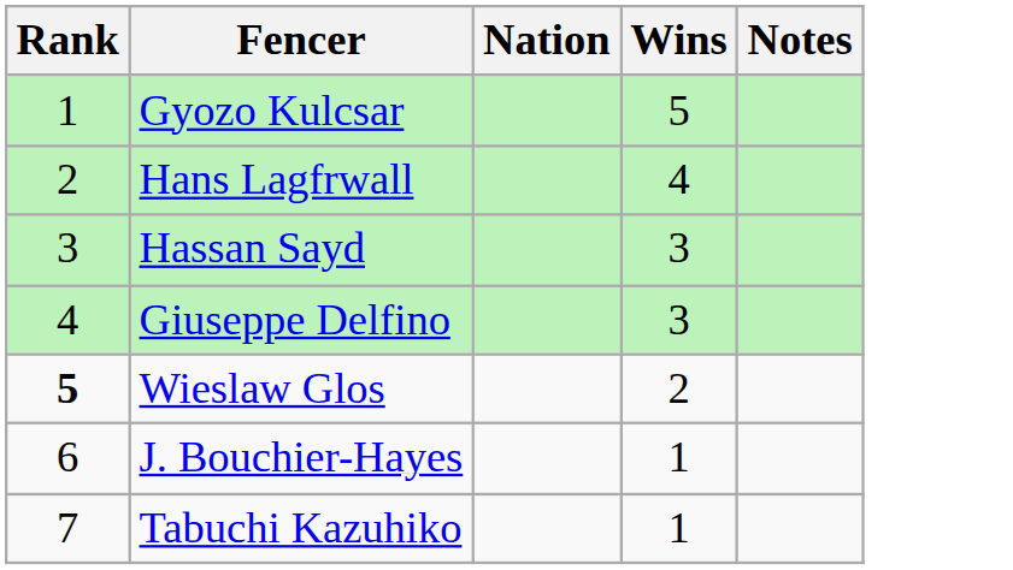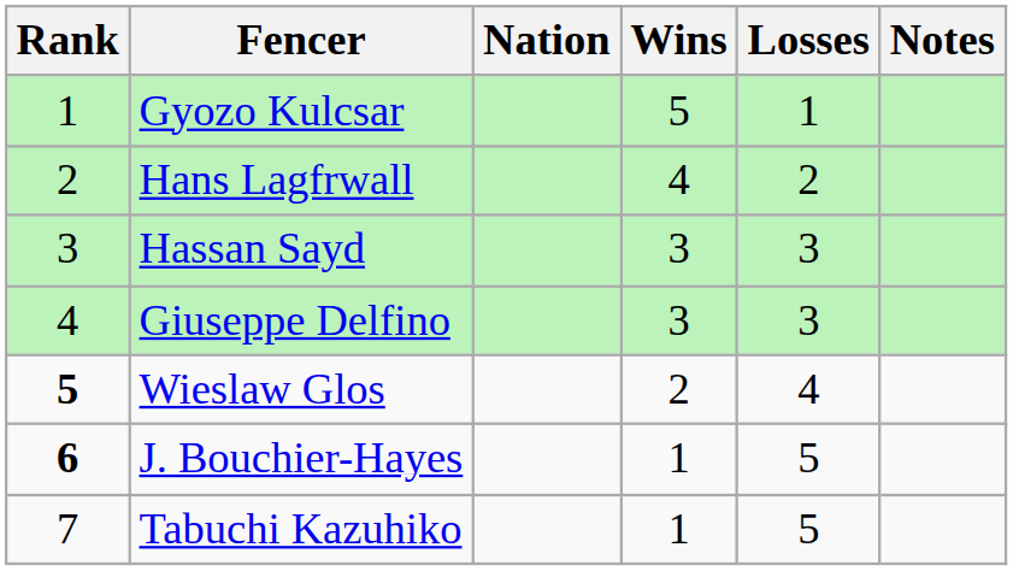 <table class="wikitable sortable" style="text-align:center">
 <tr>
 <th>Rank</th>
 <th>Fencer</th>
 <th>Nation</th>
 <th>Wins</th>
+<th>Losses</th>
 <th>Notes</th>
 </tr>
 <tr bgcolor=bbf3bb>
 <td>1</td>
 <td align=left><a href='#'>Gyozo Kulcsar</a></td>
 <td align=left></td>
 <td>5</td>
+<td>1</td>
 <td></td>
 </tr>
 <tr bgcolor=bbf3bb>
 <td>2</td>
 <td align=left><a href='#'>Hans Lagfrwall</a></td>
 <td align=left></td>
 <td>4</td>
+<td>2</td>
 <td></td>
 </tr>
 <tr bgcolor=bbf3bb>
 <td>3</td>
 <td align=left><a href='#'>Hassan Sayd</a></td>
 <td align=left></td>
+<td>3</td>
 <td>3</td>
 <td></td>
 </tr>
 <tr bgcolor=bbf3bb>
 <td>4</td>
 <td align=left><a href='#'>Giuseppe Delfino</a></td>
 <td align=left></td>
 <td>3</td>
+<td>3</td>
 <td></td>
 </tr>
 <tr>
 <td><strong>5</strong></td>
 <td align=left><a href='#'>Wieslaw Glos</a></td>
 <td align=left></td>
 <td>2</td>
+<td>4</td>
 <td></td>
 </tr>
 <tr>
-<td>6</td>
+<td><strong>6</strong></td>
 <td align=left><a href='#'>J. Bouchier-Hayes</a></td>
 <td align=left></td>
 <td>1</td>
+<td>5</td>
 <td></td>
 </tr>
 <tr>
 <td>7</td>
 <td align=left><a href='#'>Tabuchi Kazuhiko</a></td>
 <td align=left></td>
 <td>1</td>
+<td>5</td>
 <td></td>
 </tr>
 </table>
